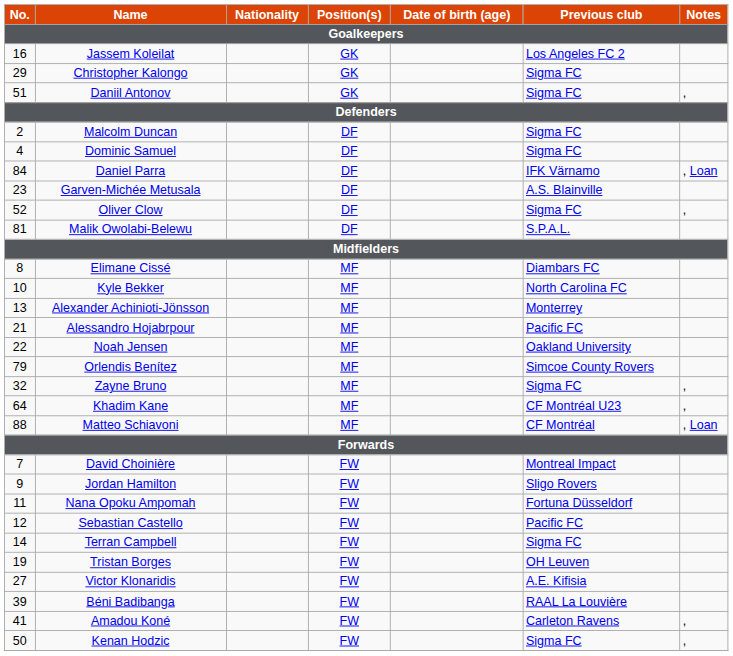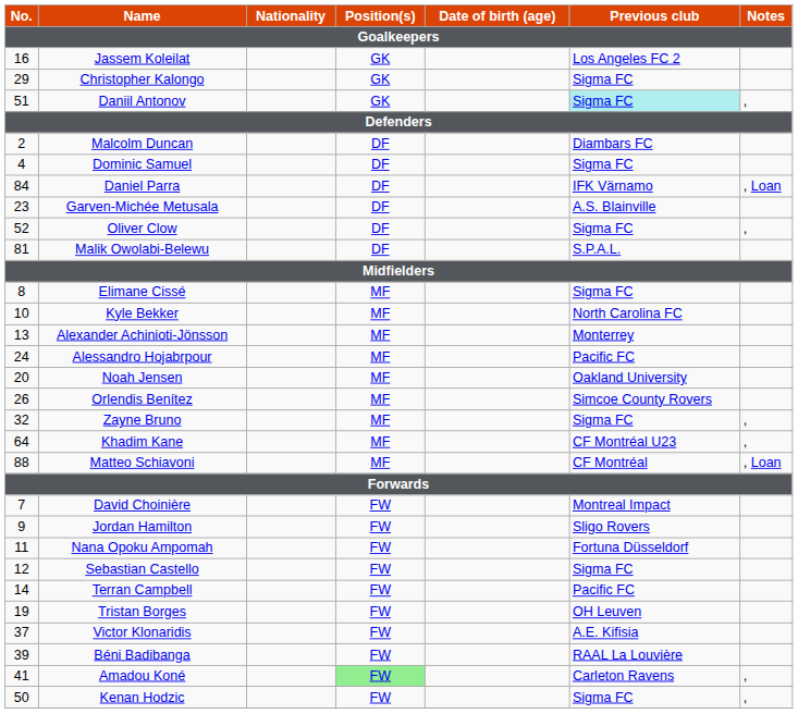 <table class="wikitable" style="text-align:center; font-size:86%; width:90%;">
 <tr>
 <th style="background:#DC4405; color:white; text-align:center;">No.</th>
 <th style="background:#DC4405; color:white; text-align:center;">Name</th>
 <th style="background:#DC4405; color:white; text-align:center;">Nationality</th>
 <th style="background:#DC4405; color:white; text-align:center;">Position(s)</th>
 <th style="background:#DC4405; color:white; text-align:center;">Date of birth (age)</th>
 <th style="background:#DC4405; color:white; text-align:center;">Previous club</th>
 <th style="background:#DC4405; color:white; text-align:center;">Notes</th>
 </tr>
 <tr>
 <th colspan="10" style="background:#53565A; color:white; text-align:center;">Goalkeepers</th>
 </tr>
 <tr>
 <td>16</td>
 <td><a href='#'>Jassem Koleilat</a></td>
 <td></td>
 <td><a href='#'>GK</a></td>
 <td></td>
 <td align="left"> <a href='#'>Los Angeles FC 2</a></td>
 <td align="left"></td>
 </tr>
 <tr>
 <td>29</td>
 <td><a href='#'>Christopher Kalongo</a></td>
 <td></td>
 <td><a href='#'>GK</a></td>
 <td></td>
 <td align="left"> <a href='#'>Sigma FC</a></td>
 <td align="left"></td>
 </tr>
 <tr>
 <td>51</td>
 <td><a href='#'>Daniil Antonov</a></td>
 <td></td>
 <td><a href='#'>GK</a></td>
 <td></td>
-<td align="left"> <a href='#'>Sigma FC</a></td>
+<td align="left" style="background: paleturquoise;"> <a href='#'>Sigma FC</a></td>
 <td align="left">, </td>
 </tr>
 <tr>
 <th colspan="10" style="background:#53565A; color:white; text-align:center;">Defenders</th>
 </tr>
 <tr>
 <td>2</td>
 <td><a href='#'>Malcolm Duncan</a></td>
 <td></td>
 <td><a href='#'>DF</a></td>
 <td></td>
-<td align="left"> <a href='#'>Sigma FC</a></td>
+<td align="left"> <a href='#'>Diambars FC</a></td>
 <td align="left"></td>
 </tr>
 <tr>
 <td>4</td>
 <td><a href='#'>Dominic Samuel</a></td>
 <td></td>
 <td><a href='#'>DF</a></td>
 <td></td>
 <td align="left"> <a href='#'>Sigma FC</a></td>
 <td align="left"></td>
 </tr>
 <tr>
 <td>84</td>
 <td><a href='#'>Daniel Parra</a></td>
 <td></td>
 <td><a href='#'>DF</a></td>
 <td></td>
 <td align="left"> <a href='#'>IFK Värnamo</a></td>
 <td align="left"><a href='#'></a>, <a href='#'>Loan</a></td>
 </tr>
 <tr>
 <td>23</td>
 <td><a href='#'>Garven-Michée Metusala</a></td>
 <td></td>
 <td><a href='#'>DF</a></td>
 <td></td>
 <td align="left"> <a href='#'>A.S. Blainville</a></td>
 <td align="left"></td>
 </tr>
 <tr>
 <td>52</td>
 <td><a href='#'>Oliver Clow</a></td>
 <td></td>
 <td><a href='#'>DF</a></td>
 <td></td>
 <td align="left"> <a href='#'>Sigma FC</a></td>
 <td align="left">, </td>
 </tr>
 <tr>
 <td>81</td>
 <td><a href='#'>Malik Owolabi-Belewu</a></td>
 <td></td>
 <td><a href='#'>DF</a></td>
 <td></td>
 <td align="left"> <a href='#'>S.P.A.L.</a></td>
 <td align="left"><a href='#'></a></td>
 </tr>
 <tr>
 <th colspan="10" style="background:#53565A; color:white; text-align:center;">Midfielders</th>
 </tr>
 <tr>
 <td>8</td>
 <td><a href='#'>Elimane Cissé</a></td>
 <td></td>
 <td><a href='#'>MF</a></td>
 <td></td>
-<td align="left"> <a href='#'>Diambars FC</a></td>
+<td align="left"> <a href='#'>Sigma FC</a></td>
 <td align="left"><a href='#'></a></td>
 </tr>
 <tr>
 <td>10</td>
 <td><a href='#'>Kyle Bekker</a></td>
 <td></td>
 <td><a href='#'>MF</a></td>
 <td></td>
 <td align="left"> <a href='#'>North Carolina FC</a></td>
 <td align="left"></td>
 </tr>
 <tr>
 <td>13</td>
 <td><a href='#'>Alexander Achinioti-Jönsson</a></td>
 <td></td>
 <td><a href='#'>MF</a></td>
 <td></td>
 <td align="left"> <a href='#'>Monterrey</a></td>
 <td align="left"><a href='#'></a></td>
 </tr>
 <tr>
-<td>21</td>
+<td>24</td>
 <td><a href='#'>Alessandro Hojabrpour</a></td>
 <td></td>
 <td><a href='#'>MF</a></td>
 <td></td>
 <td align="left"> <a href='#'>Pacific FC</a></td>
 <td align="left"></td>
 </tr>
 <tr>
-<td>22</td>
+<td>20</td>
 <td><a href='#'>Noah Jensen</a></td>
 <td></td>
 <td><a href='#'>MF</a></td>
 <td></td>
 <td align="left"> <a href='#'>Oakland University</a></td>
 <td align="left"></td>
 </tr>
 <tr>
-<td>79</td>
+<td>26</td>
 <td><a href='#'>Orlendis Benítez</a></td>
 <td></td>
 <td><a href='#'>MF</a></td>
 <td></td>
 <td align="left"> <a href='#'>Simcoe County Rovers</a></td>
 <td align="left"></td>
 </tr>
 <tr>
 <td>32</td>
 <td><a href='#'>Zayne Bruno</a></td>
 <td></td>
 <td><a href='#'>MF</a></td>
 <td></td>
 <td align="left"> <a href='#'>Sigma FC</a></td>
 <td align="left">, </td>
 </tr>
 <tr>
 <td>64</td>
 <td><a href='#'>Khadim Kane</a></td>
 <td></td>
 <td><a href='#'>MF</a></td>
 <td></td>
 <td align="left"> <a href='#'>CF Montréal U23</a></td>
 <td align="left">, </td>
 </tr>
 <tr>
 <td>88</td>
 <td><a href='#'>Matteo Schiavoni</a></td>
 <td></td>
 <td><a href='#'>MF</a></td>
 <td></td>
 <td align="left"> <a href='#'>CF Montréal</a></td>
 <td align="left">, <a href='#'>Loan</a></td>
 </tr>
 <tr>
 <th colspan="10" style="background:#53565A; color:white; text-align:center;">Forwards</th>
 </tr>
 <tr>
 <td>7</td>
 <td><a href='#'>David Choinière</a></td>
 <td></td>
 <td><a href='#'>FW</a></td>
 <td></td>
 <td align="left"> <a href='#'>Montreal Impact</a></td>
 <td align="left"></td>
 </tr>
 <tr>
 <td>9</td>
 <td><a href='#'>Jordan Hamilton</a></td>
 <td></td>
 <td><a href='#'>FW</a></td>
 <td></td>
 <td align="left"> <a href='#'>Sligo Rovers</a></td>
 <td align="left"></td>
 </tr>
 <tr>
 <td>11</td>
 <td><a href='#'>Nana Opoku Ampomah</a></td>
 <td></td>
 <td><a href='#'>FW</a></td>
 <td></td>
 <td align="left"> <a href='#'>Fortuna Düsseldorf</a></td>
 <td align="left"><a href='#'></a></td>
 </tr>
 <tr>
 <td>12</td>
 <td><a href='#'>Sebastian Castello</a></td>
 <td></td>
 <td><a href='#'>FW</a></td>
 <td></td>
-<td align="left"> <a href='#'>Pacific FC</a></td>
+<td align="left"> <a href='#'>Sigma FC</a></td>
 <td align="left"></td>
 </tr>
 <tr>
 <td>14</td>
 <td><a href='#'>Terran Campbell</a></td>
 <td></td>
 <td><a href='#'>FW</a></td>
 <td></td>
-<td align="left"> <a href='#'>Sigma FC</a></td>
+<td align="left"> <a href='#'>Pacific FC</a></td>
 <td align="left"></td>
 </tr>
 <tr>
 <td>19</td>
 <td><a href='#'>Tristan Borges</a></td>
 <td></td>
 <td><a href='#'>FW</a></td>
 <td></td>
 <td align="left"> <a href='#'>OH Leuven</a></td>
 <td align="left"></td>
 </tr>
 <tr>
-<td>27</td>
+<td>37</td>
 <td><a href='#'>Victor Klonaridis</a></td>
 <td></td>
 <td><a href='#'>FW</a></td>
 <td></td>
 <td align="left"> <a href='#'>A.E. Kifisia</a></td>
 <td align="left"><a href='#'></a></td>
 </tr>
 <tr>
 <td>39</td>
 <td><a href='#'>Béni Badibanga</a></td>
 <td></td>
 <td><a href='#'>FW</a></td>
 <td></td>
 <td align="left"> <a href='#'>RAAL La Louvière</a></td>
 <td align="left"><a href='#'></a></td>
 </tr>
 <tr>
 <td>41</td>
 <td><a href='#'>Amadou Koné</a></td>
 <td></td>
-<td><a href='#'>FW</a></td>
+<td style="background: lightgreen;"><a href='#'>FW</a></td>
 <td></td>
 <td align="left"> <a href='#'>Carleton Ravens</a></td>
 <td align="left">, </td>
 </tr>
 <tr>
 <td>50</td>
 <td><a href='#'>Kenan Hodzic</a></td>
 <td></td>
 <td><a href='#'>FW</a></td>
 <td></td>
 <td align="left"> <a href='#'>Sigma FC</a></td>
 <td align="left">, </td>
 </tr>
 <tr>
 </tr>
 </table>
